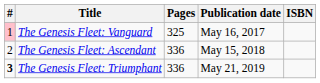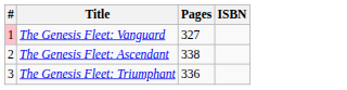 <table class="wikitable sortable">
 <tr>
 <th>#</th>
 <th>Title</th>
 <th>Pages</th>
-<th>Publication date</th>
 <th>ISBN</th>
 </tr>
 <tr>
 <td style="background: pink;">1</td>
 <td><em><a href='#'>The Genesis Fleet: Vanguard</a></em></td>
-<td>325</td>
-<td>May 16, 2017</td>
+<td>327</td>
 <td></td>
 </tr>
 <tr>
 <td>2</td>
 <td><em><a href='#'>The Genesis Fleet: Ascendant</a></em></td>
-<td>336</td>
-<td>May 15, 2018</td>
+<td>338</td>
 <td></td>
 </tr>
 <tr>
-<td><strong>3</strong></td>
+<td>3</td>
 <td><em><a href='#'>The Genesis Fleet: Triumphant</a></em></td>
 <td>336</td>
-<td>May 21, 2019</td>
 <td></td>
 </tr>
 </table>
